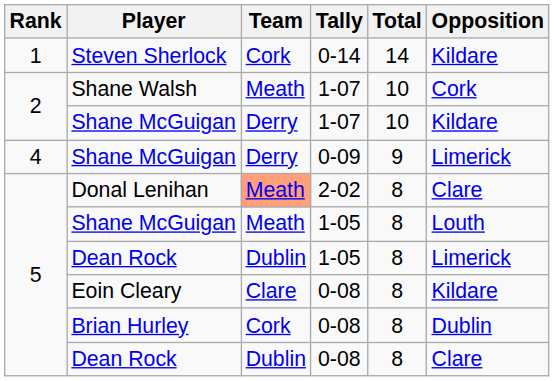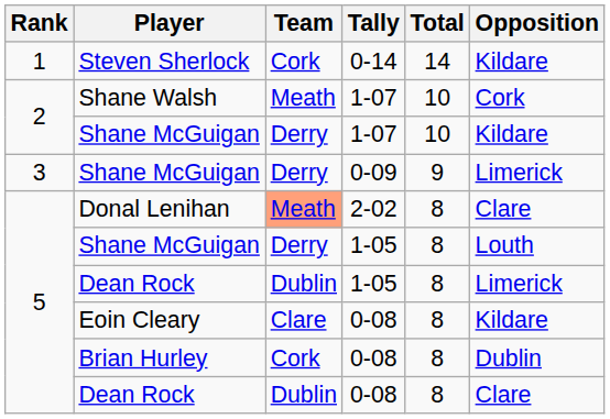 <table class="wikitable">
 <tr>
 <th>Rank</th>
 <th>Player</th>
 <th>Team</th>
 <th>Tally</th>
 <th>Total</th>
 <th>Opposition</th>
 </tr>
 <tr>
 <td rowspan=1 align=center>1</td>
 <td><a href='#'>Steven Sherlock</a></td>
 <td><a href='#'>Cork</a></td>
 <td align=center>0-14</td>
 <td align=center>14</td>
 <td><a href='#'>Kildare</a></td>
 </tr>
 <tr>
 <td rowspan=2 align=center>2</td>
 <td>Shane Walsh</td>
 <td><a href='#'>Meath</a></td>
 <td align=center>1-07</td>
 <td align=center>10</td>
 <td><a href='#'>Cork</a></td>
 </tr>
 <tr>
 <td><a href='#'>Shane McGuigan</a></td>
 <td><a href='#'>Derry</a></td>
 <td align=center>1-07</td>
 <td align=center>10</td>
 <td><a href='#'>Kildare</a></td>
 </tr>
 <tr>
-<td rowspan=1 align=center>4</td>
+<td rowspan=1 align=center>3</td>
 <td><a href='#'>Shane McGuigan</a></td>
 <td><a href='#'>Derry</a></td>
 <td align=center>0-09</td>
 <td align=center>9</td>
 <td><a href='#'>Limerick</a></td>
 </tr>
 <tr>
 <td rowspan=6 align=center>5</td>
 <td>Donal Lenihan</td>
 <td style="background: lightsalmon;"><a href='#'>Meath</a></td>
 <td align=center>2-02</td>
 <td align=center>8</td>
 <td><a href='#'>Clare</a></td>
 </tr>
 <tr>
 <td><a href='#'>Shane McGuigan</a></td>
-<td><a href='#'>Meath</a></td>
+<td><a href='#'>Derry</a></td>
 <td align=center>1-05</td>
 <td align=center>8</td>
 <td><a href='#'>Louth</a></td>
 </tr>
 <tr>
 <td><a href='#'>Dean Rock</a></td>
 <td><a href='#'>Dublin</a></td>
 <td align=center>1-05</td>
 <td align=center>8</td>
 <td><a href='#'>Limerick</a></td>
 </tr>
 <tr>
 <td>Eoin Cleary</td>
 <td><a href='#'>Clare</a></td>
 <td align=center>0-08</td>
 <td align=center>8</td>
 <td><a href='#'>Kildare</a></td>
 </tr>
 <tr>
 <td><a href='#'>Brian Hurley</a></td>
 <td><a href='#'>Cork</a></td>
 <td align=center>0-08</td>
 <td align=center>8</td>
 <td><a href='#'>Dublin</a></td>
 </tr>
 <tr>
 <td><a href='#'>Dean Rock</a></td>
 <td><a href='#'>Dublin</a></td>
 <td align=center>0-08</td>
 <td align=center>8</td>
 <td><a href='#'>Clare</a></td>
 </tr>
 </table>
